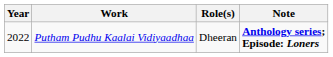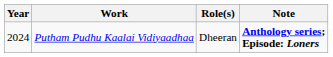 <table class="wikitable sortable">
 <tr>
 <th scope="col">Year</th>
 <th scope="col">Work</th>
 <th scope="col">Role(s)</th>
 <th scope="col">Note</th>
 </tr>
 <tr>
-<td>2022</td>
+<td>2024</td>
 <td><em><a href='#'>Putham Pudhu Kaalai Vidiyaadhaa</a></em></td>
 <td>Dheeran</td>
 <td><strong><a href='#'>Anthology series</a>;<br>Episode: <em>Loners</em></strong></td>
 </tr>
 </table>
